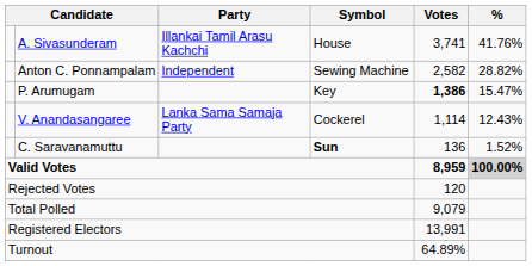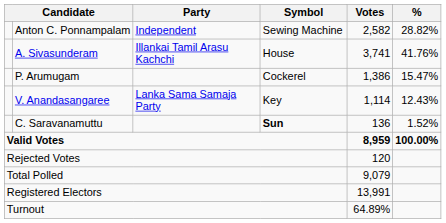 <table class="wikitable" border="1" style="text-align:right;">
 <tr>
 <th align=left colspan=2 width="180">Candidate</th>
 <th align=left width="180">Party</th>
 <th align=left width="120">Symbol</th>
 <th align=left width="60">Votes</th>
 <th align=left width="60">%</th>
+</tr>
+<tr>
+<td></td>
+<td align=left>Anton C. Ponnampalam</td>
+<td align=left><a href='#'>Independent</a></td>
+<td align=left>Sewing Machine</td>
+<td>2,582</td>
+<td>28.82%</td>
 </tr>
 <tr>
 <td bgcolor=> </td>
 <td align=left><a href='#'>A. Sivasunderam</a></td>
 <td align=left><a href='#'>Illankai Tamil Arasu Kachchi</a></td>
 <td align=left>House</td>
 <td>3,741</td>
 <td>41.76%</td>
 </tr>
 <tr>
 <td></td>
-<td align=left>Anton C. Ponnampalam</td>
-<td align=left><a href='#'>Independent</a></td>
-<td align=left>Sewing Machine</td>
-<td>2,582</td>
-<td>28.82%</td>
-</tr>
-<tr>
-<td></td>
 <td align=left>P. Arumugam</td>
 <td></td>
-<td align=left>Key</td>
-<td><strong>1,386</strong></td>
+<td align=left>Cockerel</td>
+<td>1,386</td>
 <td>15.47%</td>
 </tr>
 <tr>
 <td bgcolor=> </td>
 <td align=left><a href='#'>V. Anandasangaree</a></td>
 <td align=left><a href='#'>Lanka Sama Samaja Party</a></td>
-<td align=left>Cockerel</td>
+<td align=left>Key</td>
 <td>1,114</td>
 <td>12.43%</td>
 </tr>
 <tr>
 <td></td>
 <td align=left>C. Saravanamuttu</td>
 <td></td>
 <td align=left><strong>Sun</strong></td>
 <td>136</td>
 <td>1.52%</td>
 </tr>
 <tr>
 <td align=left colspan=4><strong>Valid Votes</strong></td>
 <td><strong>8,959</strong></td>
-<td style="background: lightgrey;"><strong>100.00%</strong></td>
+<td><strong>100.00%</strong></td>
 </tr>
 <tr>
 <td align=left colspan=4>Rejected Votes</td>
 <td>120</td>
 <td></td>
 </tr>
 <tr>
 <td align=left colspan=4>Total Polled</td>
 <td>9,079</td>
 <td></td>
 </tr>
 <tr>
 <td align=left colspan=4>Registered Electors</td>
 <td>13,991</td>
 <td></td>
 </tr>
 <tr>
 <td align=left colspan=4>Turnout</td>
 <td>64.89%</td>
 </tr>
 </table>
